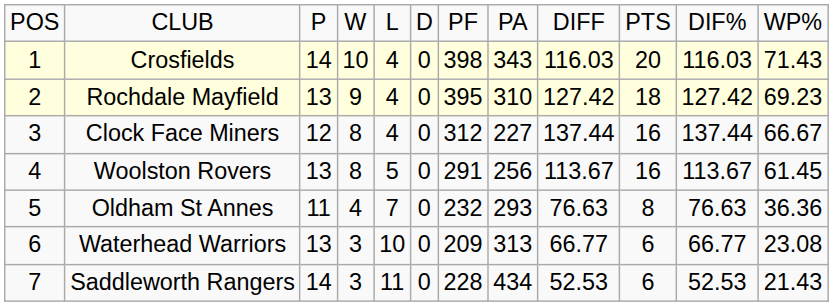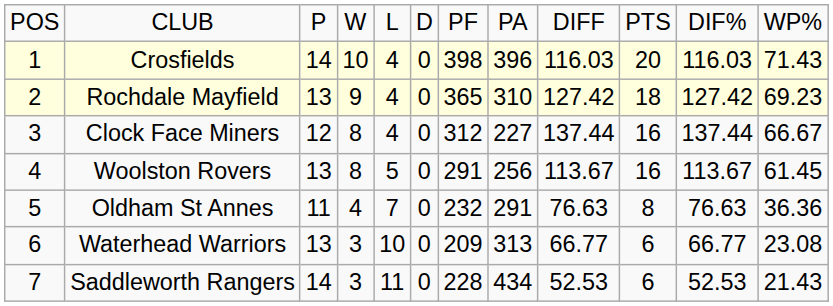 <table class="wikitable" style="text-align: center;">
 <tr>
 <td>POS</td>
 <td>CLUB</td>
 <td>P</td>
 <td>W</td>
 <td>L</td>
 <td>D</td>
 <td>PF</td>
 <td>PA</td>
 <td>DIFF</td>
 <td>PTS</td>
 <td>DIF%</td>
 <td>WP%</td>
 </tr>
 <tr style="background:#ffffdd;">
 <td>1</td>
 <td>Crosfields</td>
 <td>14</td>
 <td>10</td>
 <td>4</td>
 <td>0</td>
 <td>398</td>
-<td>343</td>
+<td>396</td>
 <td>116.03</td>
 <td>20</td>
 <td>116.03</td>
 <td>71.43</td>
 </tr>
 <tr style="background:#ffffdd;">
 <td>2</td>
 <td>Rochdale Mayfield</td>
 <td>13</td>
 <td>9</td>
 <td>4</td>
 <td>0</td>
-<td>395</td>
+<td>365</td>
 <td>310</td>
 <td>127.42</td>
 <td>18</td>
 <td>127.42</td>
 <td>69.23</td>
 </tr>
 <tr>
 <td>3</td>
 <td>Clock Face Miners</td>
 <td>12</td>
 <td>8</td>
 <td>4</td>
 <td>0</td>
 <td>312</td>
 <td>227</td>
 <td>137.44</td>
 <td>16</td>
 <td>137.44</td>
 <td>66.67</td>
 </tr>
 <tr>
 <td>4</td>
 <td>Woolston Rovers</td>
 <td>13</td>
 <td>8</td>
 <td>5</td>
 <td>0</td>
 <td>291</td>
 <td>256</td>
 <td>113.67</td>
 <td>16</td>
 <td>113.67</td>
 <td>61.45</td>
 </tr>
 <tr>
 <td>5</td>
 <td>Oldham St Annes</td>
 <td>11</td>
 <td>4</td>
 <td>7</td>
 <td>0</td>
 <td>232</td>
-<td>293</td>
+<td>291</td>
 <td>76.63</td>
 <td>8</td>
 <td>76.63</td>
 <td>36.36</td>
 </tr>
 <tr>
 <td>6</td>
 <td>Waterhead Warriors</td>
 <td>13</td>
 <td>3</td>
 <td>10</td>
 <td>0</td>
 <td>209</td>
 <td>313</td>
 <td>66.77</td>
 <td>6</td>
 <td>66.77</td>
 <td>23.08</td>
 </tr>
 <tr>
 <td>7</td>
 <td>Saddleworth Rangers</td>
 <td>14</td>
 <td>3</td>
 <td>11</td>
 <td>0</td>
 <td>228</td>
 <td>434</td>
 <td>52.53</td>
 <td>6</td>
 <td>52.53</td>
 <td>21.43</td>
 </tr>
 </table>
